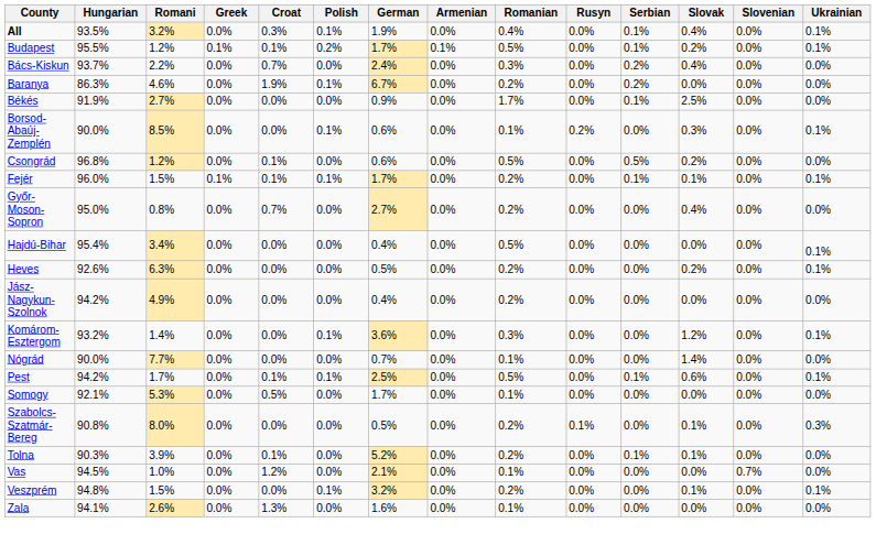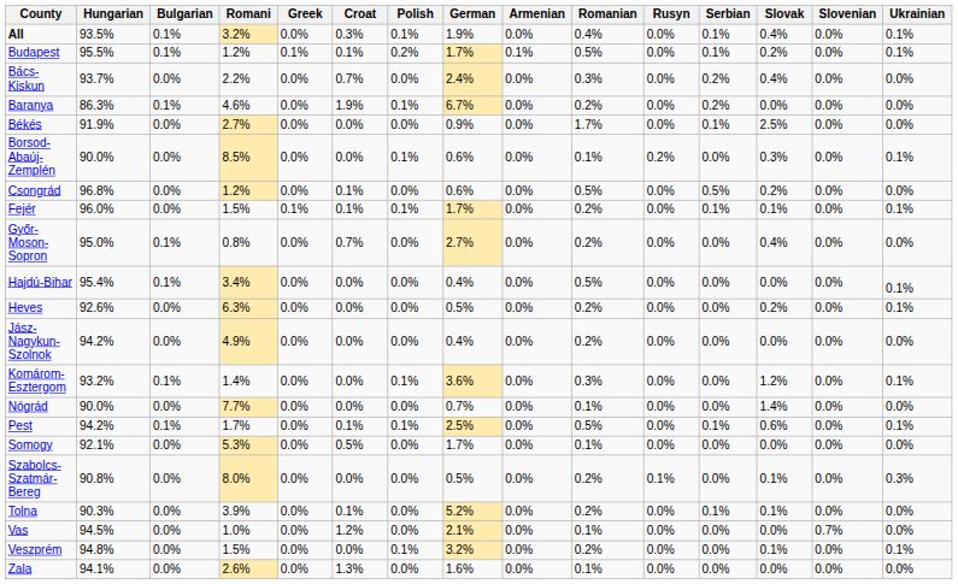 <table class="sortable wikitable">
 <tr>
 <th style="width:5%;">County</th>
 <th style="width:5%;">Hungarian</th>
+<th style="width:5%;">Bulgarian</th>
 <th style="width:5%;">Romani</th>
 <th style="width:5%;">Greek</th>
 <th style="width:5%;">Croat</th>
 <th style="width:5%;">Polish</th>
 <th style="width:5%;">German</th>
 <th style="width:5%;">Armenian</th>
 <th style="width:5%;">Romanian</th>
 <th style="width:5%;">Rusyn</th>
 <th style="width:5%;">Serbian</th>
 <th style="width:5%;">Slovak</th>
 <th style="width:5%;">Slovenian</th>
 <th style="width:5%;">Ukrainian</th>
 </tr>
 <tr>
 <td><strong>All</strong></td>
 <td>93.5%</td>
+<td>0.1%</td>
 <td style="background:#FFEBAD">3.2%</td>
 <td>0.0%</td>
 <td>0.3%</td>
 <td>0.1%</td>
 <td>1.9%</td>
 <td>0.0%</td>
 <td>0.4%</td>
 <td>0.0%</td>
 <td>0.1%</td>
 <td>0.4%</td>
 <td>0.0%</td>
 <td>0.1%</td>
 </tr>
 <tr>
 <td><a href='#'>Budapest</a></td>
 <td>95.5%</td>
+<td>0.1%</td>
 <td>1.2%</td>
 <td>0.1%</td>
 <td>0.1%</td>
 <td>0.2%</td>
 <td style="background:#FFEBAD">1.7%</td>
 <td>0.1%</td>
 <td>0.5%</td>
 <td>0.0%</td>
 <td>0.1%</td>
 <td>0.2%</td>
 <td>0.0%</td>
 <td>0.1%</td>
 </tr>
 <tr>
 <td><a href='#'>Bács-Kiskun</a></td>
 <td>93.7%</td>
+<td>0.0%</td>
 <td>2.2%</td>
 <td>0.0%</td>
 <td>0.7%</td>
 <td>0.0%</td>
 <td style="background:#FFEBAD">2.4%</td>
 <td>0.0%</td>
 <td>0.3%</td>
 <td>0.0%</td>
 <td>0.2%</td>
 <td>0.4%</td>
 <td>0.0%</td>
 <td>0.0%</td>
 </tr>
 <tr>
 <td><a href='#'>Baranya</a></td>
 <td>86.3%</td>
+<td>0.1%</td>
 <td>4.6%</td>
 <td>0.0%</td>
 <td>1.9%</td>
 <td>0.1%</td>
 <td style="background:#FFEBAD">6.7%</td>
 <td>0.0%</td>
 <td>0.2%</td>
 <td>0.0%</td>
 <td>0.2%</td>
 <td>0.0%</td>
 <td>0.0%</td>
 <td>0.0%</td>
 </tr>
 <tr>
 <td><a href='#'>Békés</a></td>
 <td>91.9%</td>
+<td>0.0%</td>
 <td style="background:#FFEBAD">2.7%</td>
 <td>0.0%</td>
 <td>0.0%</td>
 <td>0.0%</td>
 <td>0.9%</td>
 <td>0.0%</td>
 <td>1.7%</td>
 <td>0.0%</td>
 <td>0.1%</td>
 <td>2.5%</td>
 <td>0.0%</td>
 <td>0.0%</td>
 </tr>
 <tr>
 <td><a href='#'>Borsod-Abaúj-Zemplén</a></td>
 <td>90.0%</td>
+<td>0.0%</td>
 <td style="background:#FFEBAD">8.5%</td>
 <td>0.0%</td>
 <td>0.0%</td>
 <td>0.1%</td>
 <td>0.6%</td>
 <td>0.0%</td>
 <td>0.1%</td>
 <td>0.2%</td>
 <td>0.0%</td>
 <td>0.3%</td>
 <td>0.0%</td>
 <td>0.1%</td>
 </tr>
 <tr>
 <td><a href='#'>Csongrád</a></td>
 <td>96.8%</td>
+<td>0.0%</td>
 <td style="background:#FFEBAD">1.2%</td>
 <td>0.0%</td>
 <td>0.1%</td>
 <td>0.0%</td>
 <td>0.6%</td>
 <td>0.0%</td>
 <td>0.5%</td>
 <td>0.0%</td>
 <td>0.5%</td>
 <td>0.2%</td>
 <td>0.0%</td>
 <td>0.0%</td>
 </tr>
 <tr>
 <td><a href='#'>Fejér</a></td>
 <td>96.0%</td>
+<td>0.0%</td>
 <td>1.5%</td>
 <td>0.1%</td>
 <td>0.1%</td>
 <td>0.1%</td>
 <td style="background:#FFEBAD">1.7%</td>
 <td>0.0%</td>
 <td>0.2%</td>
 <td>0.0%</td>
 <td>0.1%</td>
 <td>0.1%</td>
 <td>0.0%</td>
 <td>0.1%</td>
 </tr>
 <tr>
 <td><a href='#'>Győr-Moson-Sopron</a></td>
 <td>95.0%</td>
+<td>0.1%</td>
 <td>0.8%</td>
 <td>0.0%</td>
 <td>0.7%</td>
 <td>0.0%</td>
 <td style="background:#FFEBAD">2.7%</td>
 <td>0.0%</td>
 <td>0.2%</td>
 <td>0.0%</td>
 <td>0.0%</td>
 <td>0.4%</td>
 <td>0.0%</td>
 <td>0.0%</td>
 </tr>
 <tr>
 <td><a href='#'>Hajdú-Bihar</a></td>
 <td>95.4%</td>
+<td>0.1%</td>
 <td style="background:#FFEBAD">3.4%</td>
 <td>0.0%</td>
 <td>0.0%</td>
 <td>0.0%</td>
 <td>0.4%</td>
 <td>0.0%</td>
 <td>0.5%</td>
 <td>0.0%</td>
 <td>0.0%</td>
 <td>0.0%</td>
 <td>0.0%</td>
 <td><br>0.1%</td>
 </tr>
 <tr>
 <td><a href='#'>Heves</a></td>
 <td>92.6%</td>
+<td>0.0%</td>
 <td style="background:#FFEBAD">6.3%</td>
 <td>0.0%</td>
 <td>0.0%</td>
 <td>0.0%</td>
 <td>0.5%</td>
 <td>0.0%</td>
 <td>0.2%</td>
 <td>0.0%</td>
 <td>0.0%</td>
 <td>0.2%</td>
 <td>0.0%</td>
 <td>0.1%</td>
 </tr>
 <tr>
 <td><a href='#'>Jász-Nagykun-Szolnok</a></td>
 <td>94.2%</td>
+<td>0.0%</td>
 <td style="background:#FFEBAD">4.9%</td>
 <td>0.0%</td>
 <td>0.0%</td>
 <td>0.0%</td>
 <td>0.4%</td>
 <td>0.0%</td>
 <td>0.2%</td>
 <td>0.0%</td>
 <td>0.0%</td>
 <td>0.0%</td>
 <td>0.0%</td>
 <td>0.0%</td>
 </tr>
 <tr>
 <td><a href='#'>Komárom-Esztergom</a></td>
 <td>93.2%</td>
+<td>0.1%</td>
 <td>1.4%</td>
 <td>0.0%</td>
 <td>0.0%</td>
 <td>0.1%</td>
 <td style="background:#FFEBAD">3.6%</td>
 <td>0.0%</td>
 <td>0.3%</td>
 <td>0.0%</td>
 <td>0.0%</td>
 <td>1.2%</td>
 <td>0.0%</td>
 <td>0.1%</td>
 </tr>
 <tr>
 <td><a href='#'>Nógrád</a></td>
 <td>90.0%</td>
+<td>0.0%</td>
 <td style="background:#FFEBAD">7.7%</td>
 <td>0.0%</td>
 <td>0.0%</td>
 <td>0.0%</td>
 <td>0.7%</td>
 <td>0.0%</td>
 <td>0.1%</td>
 <td>0.0%</td>
 <td>0.0%</td>
 <td>1.4%</td>
 <td>0.0%</td>
 <td>0.0%</td>
 </tr>
 <tr>
 <td><a href='#'>Pest</a></td>
 <td>94.2%</td>
+<td>0.1%</td>
 <td>1.7%</td>
 <td>0.0%</td>
 <td>0.1%</td>
 <td>0.1%</td>
 <td style="background:#FFEBAD">2.5%</td>
 <td>0.0%</td>
 <td>0.5%</td>
 <td>0.0%</td>
 <td>0.1%</td>
 <td>0.6%</td>
 <td>0.0%</td>
 <td>0.1%</td>
 </tr>
 <tr>
 <td><a href='#'>Somogy</a></td>
 <td>92.1%</td>
+<td>0.0%</td>
 <td style="background:#FFEBAD">5.3%</td>
 <td>0.0%</td>
 <td>0.5%</td>
 <td>0.0%</td>
 <td>1.7%</td>
 <td>0.0%</td>
 <td>0.1%</td>
 <td>0.0%</td>
 <td>0.0%</td>
 <td>0.0%</td>
 <td>0.0%</td>
 <td>0.0%</td>
 </tr>
 <tr>
 <td><a href='#'>Szabolcs-Szatmár-Bereg</a></td>
 <td>90.8%</td>
+<td>0.0%</td>
 <td style="background:#FFEBAD">8.0%</td>
 <td>0.0%</td>
 <td>0.0%</td>
 <td>0.0%</td>
 <td>0.5%</td>
 <td>0.0%</td>
 <td>0.2%</td>
 <td>0.1%</td>
 <td>0.0%</td>
 <td>0.1%</td>
 <td>0.0%</td>
 <td>0.3%</td>
 </tr>
 <tr>
 <td><a href='#'>Tolna</a></td>
 <td>90.3%</td>
+<td>0.0%</td>
 <td>3.9%</td>
 <td>0.0%</td>
 <td>0.1%</td>
 <td>0.0%</td>
 <td style="background:#FFEBAD">5.2%</td>
 <td>0.0%</td>
 <td>0.2%</td>
 <td>0.0%</td>
 <td>0.1%</td>
 <td>0.1%</td>
 <td>0.0%</td>
 <td>0.0%</td>
 </tr>
 <tr>
 <td><a href='#'>Vas</a></td>
 <td>94.5%</td>
+<td>0.0%</td>
 <td>1.0%</td>
 <td>0.0%</td>
 <td>1.2%</td>
 <td>0.0%</td>
 <td style="background:#FFEBAD">2.1%</td>
 <td>0.0%</td>
 <td>0.1%</td>
 <td>0.0%</td>
 <td>0.0%</td>
 <td>0.0%</td>
 <td>0.7%</td>
 <td>0.0%</td>
 </tr>
 <tr>
 <td><a href='#'>Veszprém</a></td>
 <td>94.8%</td>
+<td>0.0%</td>
 <td>1.5%</td>
 <td>0.0%</td>
 <td>0.0%</td>
 <td>0.1%</td>
 <td style="background:#FFEBAD">3.2%</td>
 <td>0.0%</td>
 <td>0.2%</td>
 <td>0.0%</td>
 <td>0.0%</td>
 <td>0.1%</td>
 <td>0.0%</td>
 <td>0.1%</td>
 </tr>
 <tr>
 <td><a href='#'>Zala</a></td>
 <td>94.1%</td>
+<td>0.0%</td>
 <td style="background:#FFEBAD">2.6%</td>
 <td>0.0%</td>
 <td>1.3%</td>
 <td>0.0%</td>
 <td>1.6%</td>
 <td>0.0%</td>
 <td>0.1%</td>
 <td>0.0%</td>
 <td>0.0%</td>
 <td>0.0%</td>
 <td>0.0%</td>
 <td>0.0%</td>
 </tr>
 </table>
